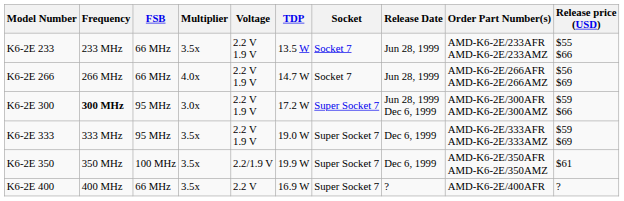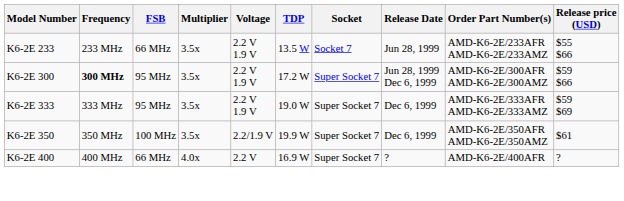 <table class="wikitable">
 <tr>
 <th>Model Number</th>
 <th>Frequency</th>
 <th><a href='#'>FSB</a></th>
 <th>Multiplier</th>
 <th>Voltage</th>
 <th><a href='#'>TDP</a></th>
 <th>Socket</th>
 <th>Release Date</th>
 <th>Order Part Number(s)</th>
 <th>Release price<br>(<a href='#'>USD</a>)</th>
 </tr>
 <tr>
 <td>K6-2E 233</td>
 <td>233 MHz</td>
 <td>66 MHz</td>
 <td>3.5x</td>
 <td>2.2 V<br>1.9 V</td>
 <td>13.5 <a href='#'>W</a></td>
 <td><a href='#'>Socket 7</a></td>
 <td>Jun 28, 1999</td>
 <td>AMD-K6-2E/233AFR<br>AMD-K6-2E/233AMZ</td>
 <td>$55<br>$66</td>
 </tr>
 <tr>
-<td>K6-2E 266</td>
-<td>266 MHz</td>
-<td>66 MHz</td>
-<td>4.0x</td>
-<td>2.2 V<br>1.9 V</td>
-<td>14.7 W</td>
-<td>Socket 7</td>
-<td>Jun 28, 1999</td>
-<td>AMD-K6-2E/266AFR<br>AMD-K6-2E/266AMZ</td>
-<td>$56<br>$69</td>
-</tr>
-<tr>
 <td>K6-2E 300</td>
 <td><strong>300 MHz</strong></td>
 <td>95 MHz</td>
-<td>3.0x</td>
+<td>3.5x</td>
 <td>2.2 V<br>1.9 V</td>
 <td>17.2 W</td>
 <td><a href='#'>Super Socket 7</a></td>
 <td>Jun 28, 1999<br>Dec 6, 1999</td>
 <td>AMD-K6-2E/300AFR<br>AMD-K6-2E/300AMZ</td>
 <td>$59<br>$66</td>
 </tr>
 <tr>
 <td>K6-2E 333</td>
 <td>333 MHz</td>
 <td>95 MHz</td>
 <td>3.5x</td>
 <td>2.2 V<br>1.9 V</td>
 <td>19.0 W</td>
 <td>Super Socket 7</td>
 <td>Dec 6, 1999</td>
 <td>AMD-K6-2E/333AFR<br>AMD-K6-2E/333AMZ</td>
 <td>$59<br>$69</td>
 </tr>
 <tr>
 <td>K6-2E 350</td>
 <td>350 MHz</td>
 <td>100 MHz</td>
 <td>3.5x</td>
 <td>2.2/1.9 V</td>
 <td>19.9 W</td>
 <td>Super Socket 7</td>
 <td>Dec 6, 1999</td>
 <td>AMD-K6-2E/350AFR<br>AMD-K6-2E/350AMZ</td>
 <td>$61</td>
 </tr>
 <tr>
 <td>K6-2E 400</td>
 <td>400 MHz</td>
 <td>66 MHz</td>
-<td>3.5x</td>
+<td>4.0x</td>
 <td>2.2 V</td>
 <td>16.9 W</td>
 <td>Super Socket 7</td>
 <td>?</td>
 <td>AMD-K6-2E/400AFR</td>
 <td>?</td>
 </tr>
 </table>
